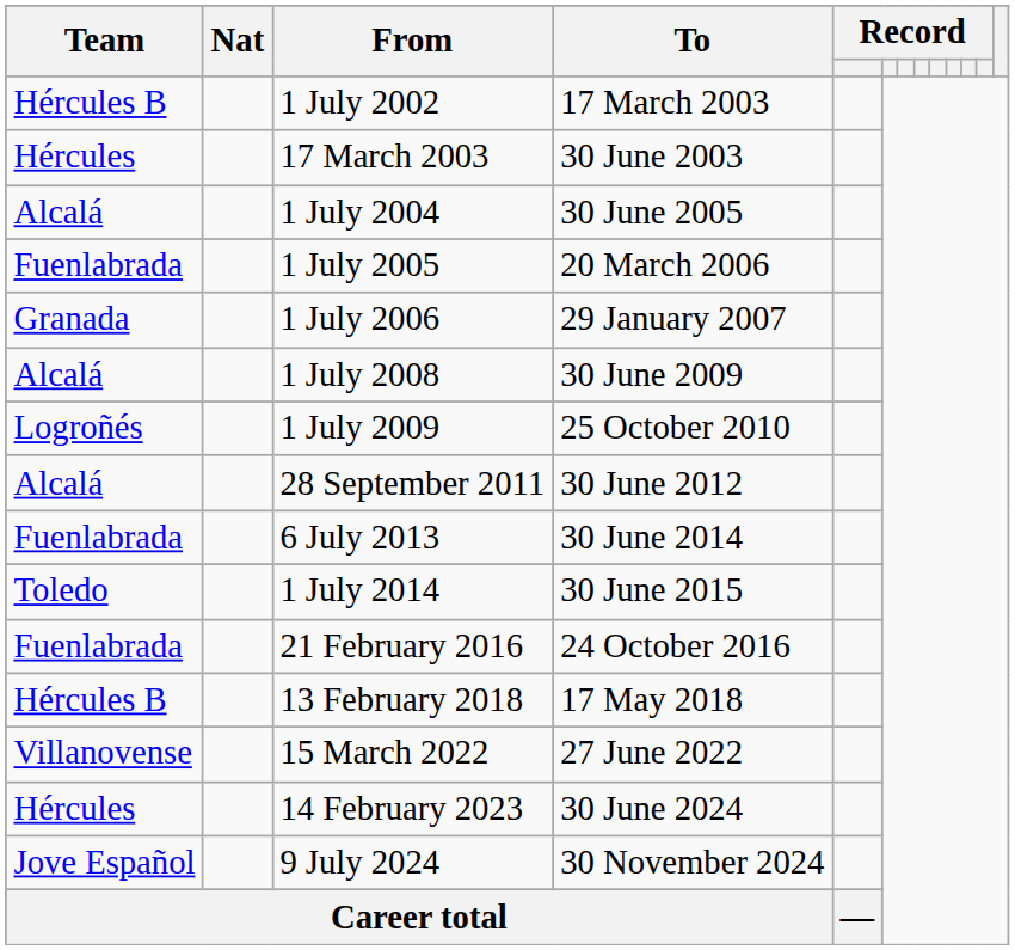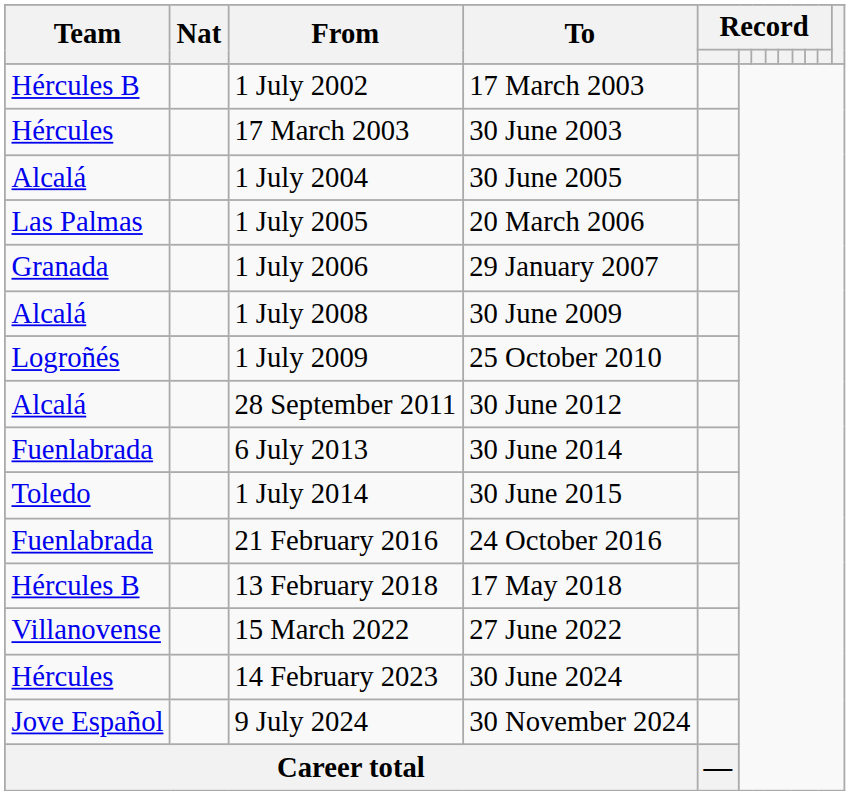 <table class="wikitable" style="text-align: center">
 <tr>
 <th rowspan="2">Team</th>
 <th rowspan="2">Nat</th>
 <th rowspan="2">From</th>
 <th rowspan="2">To</th>
 <th colspan="8">Record</th>
 <th rowspan=2></th>
 </tr>
 <tr>
 <th></th>
 <th></th>
 <th></th>
 <th></th>
 <th></th>
 <th></th>
 <th></th>
 <th></th>
 </tr>
 <tr>
 <td align="left"><a href='#'>Hércules B</a></td>
 <td></td>
 <td align=left>1 July 2002</td>
 <td align=left>17 March 2003<br></td>
 <td></td>
 </tr>
 <tr>
 <td align="left"><a href='#'>Hércules</a></td>
 <td></td>
 <td align=left>17 March 2003</td>
 <td align=left>30 June 2003<br></td>
 <td></td>
 </tr>
 <tr>
 <td align="left"><a href='#'>Alcalá</a></td>
 <td></td>
 <td align=left>1 July 2004</td>
 <td align=left>30 June 2005<br></td>
 <td></td>
 </tr>
 <tr>
-<td align="left"><a href='#'>Fuenlabrada</a></td>
+<td align="left"><a href='#'>Las Palmas</a></td>
 <td></td>
 <td align=left>1 July 2005</td>
 <td align=left>20 March 2006<br></td>
 <td></td>
 </tr>
 <tr>
 <td align="left"><a href='#'>Granada</a></td>
 <td></td>
 <td align=left>1 July 2006</td>
 <td align=left>29 January 2007<br></td>
 <td></td>
 </tr>
 <tr>
 <td align="left"><a href='#'>Alcalá</a></td>
 <td></td>
 <td align=left>1 July 2008</td>
 <td align=left>30 June 2009<br></td>
 <td></td>
 </tr>
 <tr>
 <td align="left"><a href='#'>Logroñés</a></td>
 <td></td>
 <td align=left>1 July 2009</td>
 <td align=left>25 October 2010<br></td>
 <td></td>
 </tr>
 <tr>
 <td align="left"><a href='#'>Alcalá</a></td>
 <td></td>
 <td align=left>28 September 2011</td>
 <td align=left>30 June 2012<br></td>
 <td></td>
 </tr>
 <tr>
 <td align="left"><a href='#'>Fuenlabrada</a></td>
 <td></td>
 <td align=left>6 July 2013</td>
 <td align=left>30 June 2014<br></td>
 <td></td>
 </tr>
 <tr>
 <td align="left"><a href='#'>Toledo</a></td>
 <td></td>
 <td align=left>1 July 2014</td>
 <td align=left>30 June 2015<br></td>
 <td></td>
 </tr>
 <tr>
 <td align="left"><a href='#'>Fuenlabrada</a></td>
 <td></td>
 <td align=left>21 February 2016</td>
 <td align=left>24 October 2016<br></td>
 <td></td>
 </tr>
 <tr>
 <td align="left"><a href='#'>Hércules B</a></td>
 <td></td>
 <td align=left>13 February 2018</td>
 <td align=left>17 May 2018<br></td>
 <td></td>
 </tr>
 <tr>
 <td align="left"><a href='#'>Villanovense</a></td>
 <td></td>
 <td align=left>15 March 2022</td>
 <td align=left>27 June 2022<br></td>
 <td></td>
 </tr>
 <tr>
 <td align="left"><a href='#'>Hércules</a></td>
 <td></td>
 <td align=left>14 February 2023</td>
 <td align=left>30 June 2024<br></td>
 <td></td>
 </tr>
 <tr>
 <td align="left"><a href='#'>Jove Español</a></td>
 <td></td>
 <td align=left>9 July 2024</td>
 <td align=left>30 November 2024<br></td>
 <td></td>
 </tr>
 <tr>
 <th colspan=4>Career total<br></th>
 <th>—</th>
 </tr>
 </table>
